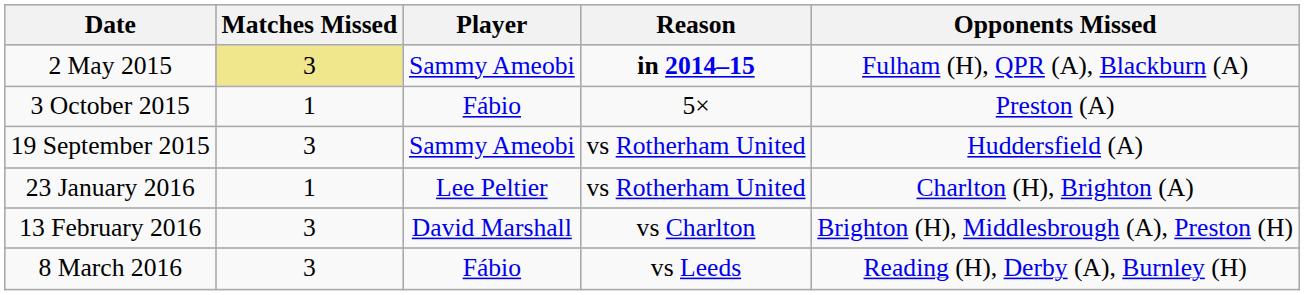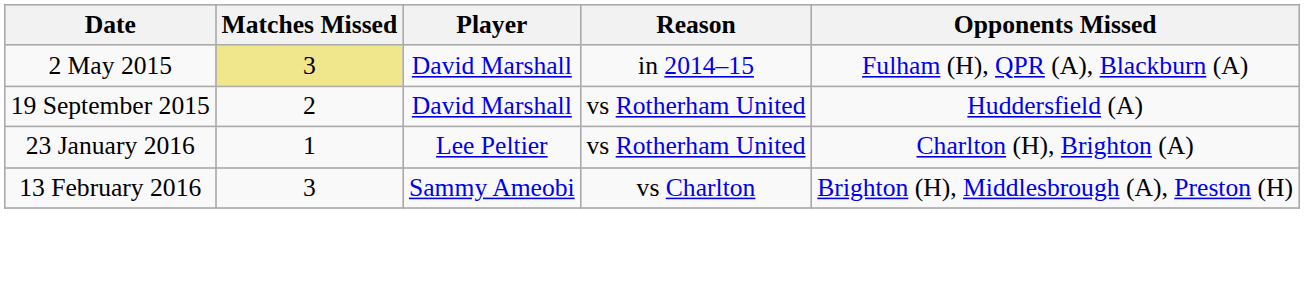 <table class="wikitable" style="text-align: center">
 <tr>
 <th>Date</th>
 <th>Matches Missed</th>
 <th>Player</th>
 <th>Reason</th>
 <th>Opponents Missed</th>
 </tr>
 <tr>
 <td>2 May 2015</td>
 <td style="background: khaki;">3</td>
-<td><a href='#'>Sammy Ameobi</a></td>
-<td><strong> in <a href='#'>2014–15</a></strong></td>
+<td><a href='#'>David Marshall</a></td>
+<td> in <a href='#'>2014–15</a></td>
 <td><a href='#'>Fulham</a> (H), <a href='#'>QPR</a> (A), <a href='#'>Blackburn</a> (A)</td>
 </tr>
 <tr>
-<td>3 October 2015</td>
-<td>1</td>
-<td><a href='#'>Fábio</a></td>
-<td>5× </td>
-<td><a href='#'>Preston</a> (A)</td>
-</tr>
-<tr>
 <td>19 September 2015</td>
-<td>3</td>
-<td><a href='#'>Sammy Ameobi</a></td>
+<td>2</td>
+<td><a href='#'>David Marshall</a></td>
 <td> vs <a href='#'>Rotherham United</a></td>
 <td><a href='#'>Huddersfield</a> (A)</td>
 </tr>
 <tr>
 <td>23 January 2016</td>
 <td>1</td>
 <td><a href='#'>Lee Peltier</a></td>
 <td> vs <a href='#'>Rotherham United</a></td>
 <td><a href='#'>Charlton</a> (H), <a href='#'>Brighton</a> (A)</td>
 </tr>
 <tr>
 <td>13 February 2016</td>
 <td>3</td>
-<td><a href='#'>David Marshall</a></td>
+<td><a href='#'>Sammy Ameobi</a></td>
 <td> vs <a href='#'>Charlton</a></td>
 <td><a href='#'>Brighton</a> (H), <a href='#'>Middlesbrough</a> (A), <a href='#'>Preston</a> (H)</td>
 </tr>
-<tr>
-<td>8 March 2016</td>
-<td>3</td>
-<td><a href='#'>Fábio</a></td>
-<td> vs <a href='#'>Leeds</a></td>
-<td><a href='#'>Reading</a> (H), <a href='#'>Derby</a> (A), <a href='#'>Burnley</a> (H)</td>
-</tr>
 </table>
